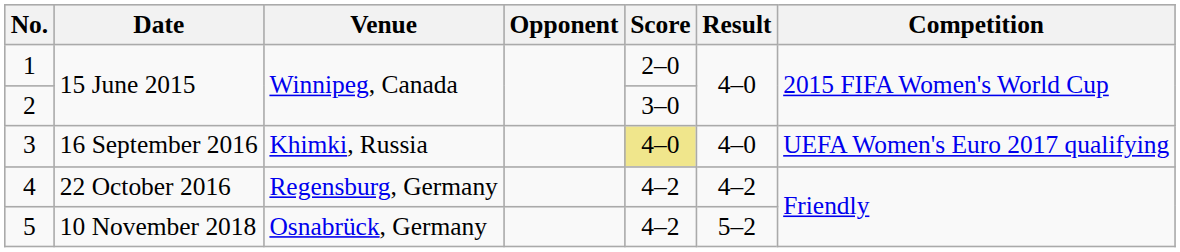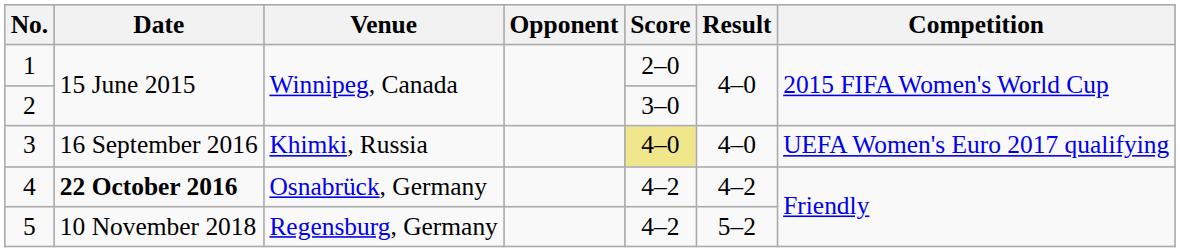 <table class="wikitable">
 <tr>
 <th scope="col">No.</th>
 <th scope="col">Date</th>
 <th scope="col">Venue</th>
 <th scope="col">Opponent</th>
 <th scope="col">Score</th>
 <th scope="col">Result</th>
 <th scope="col">Competition</th>
 </tr>
 <tr>
 <td align="center">1</td>
 <td rowspan="2">15 June 2015</td>
 <td rowspan="2"><a href='#'>Winnipeg</a>, Canada</td>
 <td rowspan="2"></td>
 <td align="center">2–0</td>
 <td align="center" rowspan="2">4–0</td>
 <td rowspan="2"><a href='#'>2015 FIFA Women's World Cup</a></td>
 </tr>
 <tr>
 <td align="center">2</td>
 <td align="center">3–0</td>
 </tr>
 <tr>
 <td align="center">3</td>
 <td>16 September 2016</td>
 <td><a href='#'>Khimki</a>, Russia</td>
 <td></td>
 <td align="center" style="background: khaki;">4–0</td>
 <td align="center">4–0</td>
 <td><a href='#'>UEFA Women's Euro 2017 qualifying</a></td>
 </tr>
 <tr>
 <td align="center">4</td>
-<td>22 October 2016</td>
-<td><a href='#'>Regensburg</a>, Germany</td>
+<td><strong>22 October 2016</strong></td>
+<td><a href='#'>Osnabrück</a>, Germany</td>
 <td></td>
 <td align="center">4–2</td>
 <td align="center">4–2</td>
 <td rowspan="2"><a href='#'>Friendly</a></td>
 </tr>
 <tr>
 <td align="center">5</td>
 <td>10 November 2018</td>
-<td><a href='#'>Osnabrück</a>, Germany</td>
+<td><a href='#'>Regensburg</a>, Germany</td>
 <td></td>
 <td align="center">4–2</td>
 <td align="center">5–2</td>
 </tr>
 </table>
